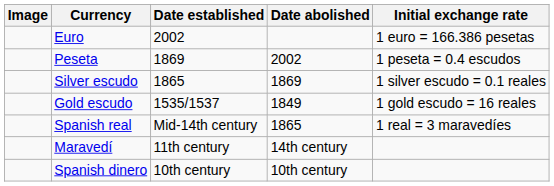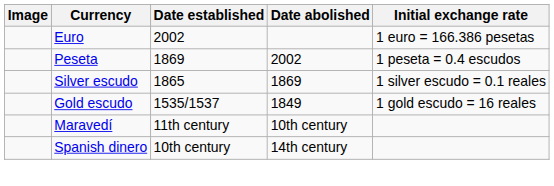 <table class="wikitable">
 <tr>
 <th>Image</th>
 <th>Currency</th>
 <th>Date established</th>
 <th>Date abolished</th>
 <th>Initial exchange rate</th>
 </tr>
 <tr>
 <td></td>
 <td><a href='#'>Euro</a></td>
 <td>2002</td>
 <td></td>
 <td>1 euro = 166.386 pesetas</td>
 </tr>
 <tr>
 <td></td>
 <td><a href='#'>Peseta</a></td>
 <td>1869</td>
 <td>2002</td>
 <td>1 peseta = 0.4 escudos</td>
 </tr>
 <tr>
 <td></td>
 <td><a href='#'>Silver escudo</a></td>
 <td>1865</td>
 <td>1869</td>
 <td>1 silver escudo = 0.1 reales</td>
 </tr>
 <tr>
 <td></td>
 <td><a href='#'>Gold escudo</a></td>
 <td>1535/1537</td>
 <td>1849</td>
 <td>1 gold escudo = 16 reales</td>
 </tr>
 <tr>
 <td></td>
-<td><a href='#'>Spanish real</a></td>
-<td>Mid-14th century</td>
-<td>1865</td>
-<td>1 real = 3 maravedíes</td>
-</tr>
-<tr>
-<td></td>
 <td><a href='#'>Maravedí</a></td>
 <td>11th century</td>
-<td>14th century</td>
+<td>10th century</td>
 <td></td>
 </tr>
 <tr>
 <td></td>
 <td><a href='#'>Spanish dinero</a></td>
 <td>10th century</td>
-<td>10th century</td>
+<td>14th century</td>
 <td></td>
 </tr>
 </table>
